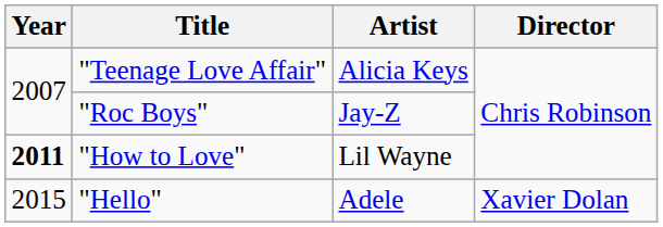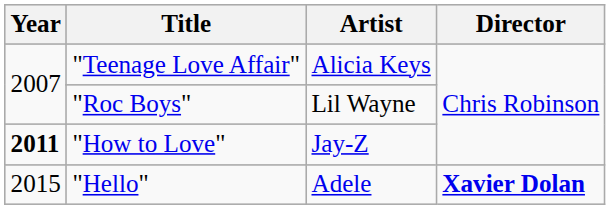 <table class="wikitable">
 <tr>
 <th>Year</th>
 <th>Title</th>
 <th>Artist</th>
 <th>Director</th>
 </tr>
 <tr>
 <td rowspan="2">2007</td>
 <td>"<a href='#'>Teenage Love Affair</a>"</td>
 <td><a href='#'>Alicia Keys</a></td>
 <td rowspan="3"><a href='#'>Chris Robinson</a></td>
 </tr>
 <tr>
 <td>"<a href='#'>Roc Boys</a>"</td>
-<td><a href='#'>Jay-Z</a></td>
+<td>Lil Wayne</td>
 </tr>
 <tr>
 <td><strong>2011</strong></td>
 <td>"<a href='#'>How to Love</a>"</td>
-<td>Lil Wayne</td>
+<td><a href='#'>Jay-Z</a></td>
 </tr>
 <tr>
 <td>2015</td>
 <td>"<a href='#'>Hello</a>"</td>
 <td><a href='#'>Adele</a></td>
-<td><a href='#'>Xavier Dolan</a></td>
+<td><strong><a href='#'>Xavier Dolan</a></strong></td>
 </tr>
 </table>
